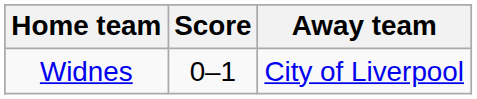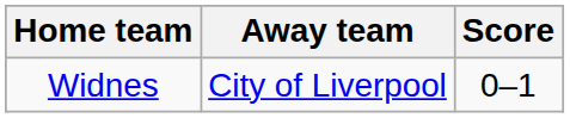 <table class="wikitable" style="text-align: center">
 <tr>
 <th>Home team</th>
+<th>Away team</th>
 <th>Score</th>
-<th>Away team</th>
 </tr>
 <tr>
 <td><a href='#'>Widnes</a></td>
+<td><a href='#'>City of Liverpool</a></td>
 <td>0–1</td>
-<td><a href='#'>City of Liverpool</a></td>
 </tr>
 </table>
